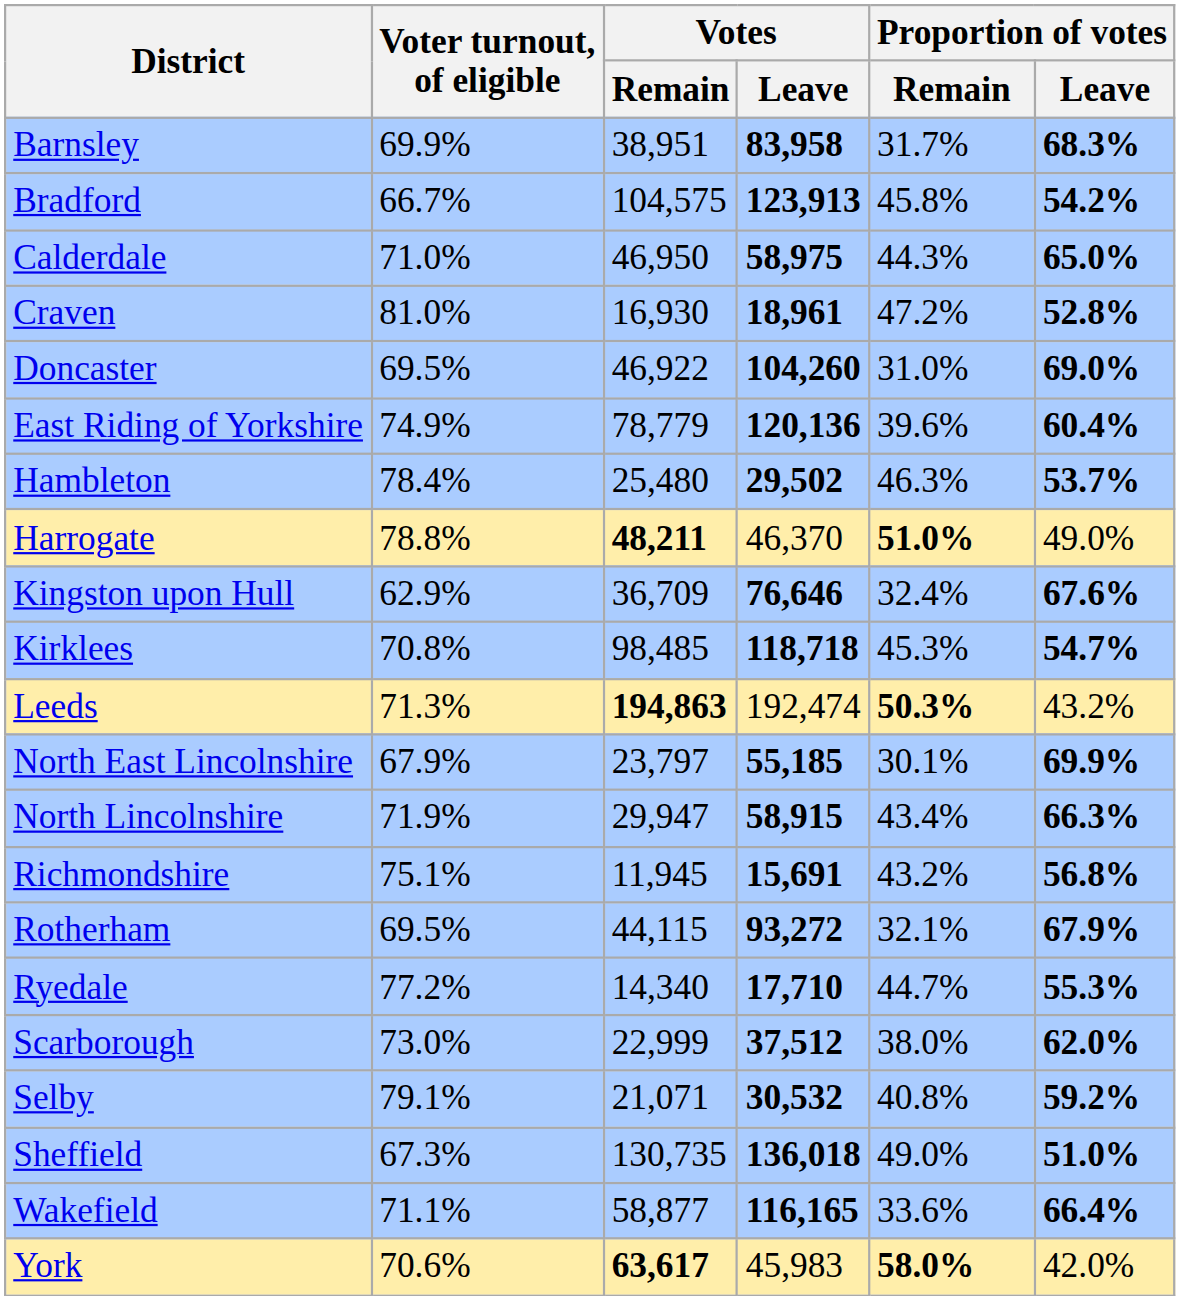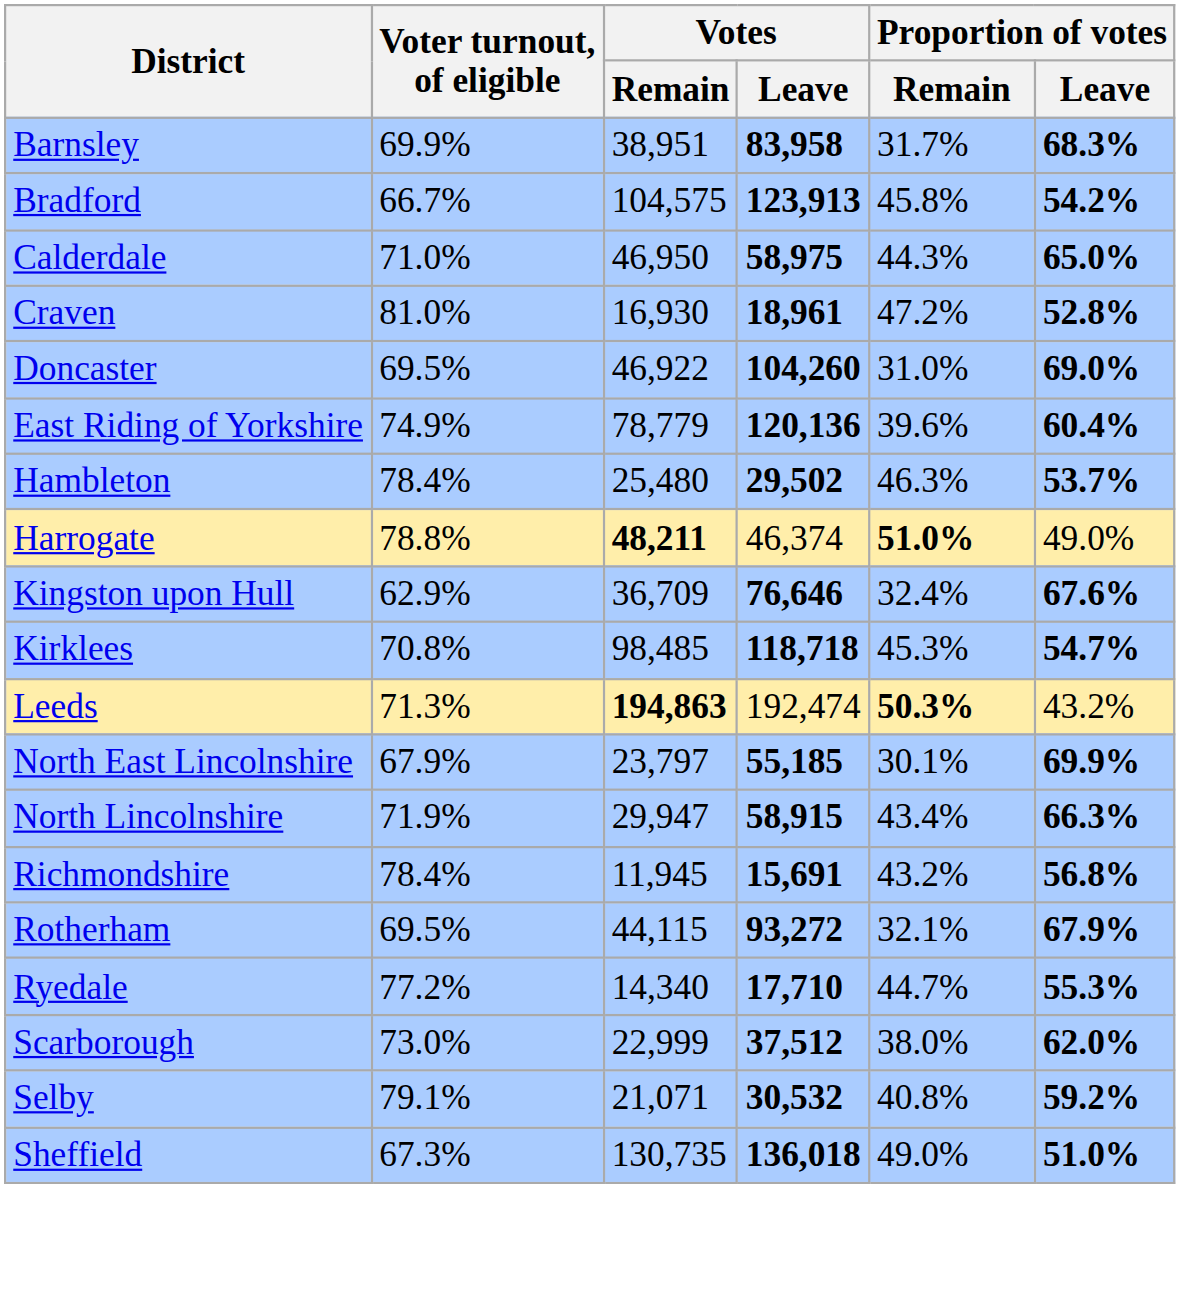 <table class="wikitable sortable">
 <tr>
 <th rowspan=2>District</th>
 <th rowspan=2>Voter turnout,<br>of eligible</th>
 <th colspan=2>Votes</th>
 <th colspan=2>Proportion of votes</th>
 </tr>
 <tr>
 <th>Remain</th>
 <th>Leave</th>
 <th>Remain</th>
 <th>Leave</th>
 </tr>
 <tr style="background:#acf;">
 <td><a href='#'>Barnsley</a></td>
 <td>69.9%</td>
 <td>38,951</td>
 <td><strong>83,958</strong></td>
 <td>31.7%</td>
 <td><strong>68.3%</strong></td>
 </tr>
 <tr style="background:#acf;">
 <td><a href='#'>Bradford</a></td>
 <td>66.7%</td>
 <td>104,575</td>
 <td><strong>123,913</strong></td>
 <td>45.8%</td>
 <td><strong>54.2%</strong></td>
 </tr>
 <tr style="background:#acf;">
 <td><a href='#'>Calderdale</a></td>
 <td>71.0%</td>
 <td>46,950</td>
 <td><strong>58,975</strong></td>
 <td>44.3%</td>
 <td><strong>65.0%</strong></td>
 </tr>
 <tr style="background:#acf;">
 <td><a href='#'>Craven</a></td>
 <td>81.0%</td>
 <td>16,930</td>
 <td><strong>18,961</strong></td>
 <td>47.2%</td>
 <td><strong>52.8%</strong></td>
 </tr>
 <tr style="background:#acf;">
 <td><a href='#'>Doncaster</a></td>
 <td>69.5%</td>
 <td>46,922</td>
 <td><strong>104,260</strong></td>
 <td>31.0%</td>
 <td><strong>69.0%</strong></td>
 </tr>
 <tr style="background:#acf;">
 <td><a href='#'>East Riding of Yorkshire</a></td>
 <td>74.9%</td>
 <td>78,779</td>
 <td><strong>120,136</strong></td>
 <td>39.6%</td>
 <td><strong>60.4%</strong></td>
 </tr>
 <tr style="background:#acf;">
 <td><a href='#'>Hambleton</a></td>
 <td>78.4%</td>
 <td>25,480</td>
 <td><strong>29,502</strong></td>
 <td>46.3%</td>
 <td><strong>53.7%</strong></td>
 </tr>
 <tr style="background:#fea;">
 <td><a href='#'>Harrogate</a></td>
 <td>78.8%</td>
 <td><strong>48,211</strong></td>
-<td>46,370</td>
+<td>46,374</td>
 <td><strong>51.0%</strong></td>
 <td>49.0%</td>
 </tr>
 <tr style="background:#acf;">
 <td><a href='#'>Kingston upon Hull</a></td>
 <td>62.9%</td>
 <td>36,709</td>
 <td><strong>76,646</strong></td>
 <td>32.4%</td>
 <td><strong>67.6%</strong></td>
 </tr>
 <tr style="background:#acf;">
 <td><a href='#'>Kirklees</a></td>
 <td>70.8%</td>
 <td>98,485</td>
 <td><strong>118,718</strong></td>
 <td>45.3%</td>
 <td><strong>54.7%</strong></td>
 </tr>
 <tr style="background:#fea;">
 <td><a href='#'>Leeds</a></td>
 <td>71.3%</td>
 <td><strong>194,863</strong></td>
 <td>192,474</td>
 <td><strong>50.3%</strong></td>
 <td>43.2%</td>
 </tr>
 <tr style="background:#acf;">
 <td><a href='#'>North East Lincolnshire</a></td>
 <td>67.9%</td>
 <td>23,797</td>
 <td><strong>55,185</strong></td>
 <td>30.1%</td>
 <td><strong>69.9%</strong></td>
 </tr>
 <tr style="background:#acf;">
 <td><a href='#'>North Lincolnshire</a></td>
 <td>71.9%</td>
 <td>29,947</td>
 <td><strong>58,915</strong></td>
 <td>43.4%</td>
 <td><strong>66.3%</strong></td>
 </tr>
 <tr style="background:#acf;">
 <td><a href='#'>Richmondshire</a></td>
-<td>75.1%</td>
+<td>78.4%</td>
 <td>11,945</td>
 <td><strong>15,691</strong></td>
 <td>43.2%</td>
 <td><strong>56.8%</strong></td>
 </tr>
 <tr style="background:#acf;">
 <td><a href='#'>Rotherham</a></td>
 <td>69.5%</td>
 <td>44,115</td>
 <td><strong>93,272</strong></td>
 <td>32.1%</td>
 <td><strong>67.9%</strong></td>
 </tr>
 <tr style="background:#acf;">
 <td><a href='#'>Ryedale</a></td>
 <td>77.2%</td>
 <td>14,340</td>
 <td><strong>17,710</strong></td>
 <td>44.7%</td>
 <td><strong>55.3%</strong></td>
 </tr>
 <tr style="background:#acf;">
 <td><a href='#'>Scarborough</a></td>
 <td>73.0%</td>
 <td>22,999</td>
 <td><strong>37,512</strong></td>
 <td>38.0%</td>
 <td><strong>62.0%</strong></td>
 </tr>
 <tr style="background:#acf;">
 <td><a href='#'>Selby</a></td>
 <td>79.1%</td>
 <td>21,071</td>
 <td><strong>30,532</strong></td>
 <td>40.8%</td>
 <td><strong>59.2%</strong></td>
 </tr>
 <tr style="background:#acf;">
 <td><a href='#'>Sheffield</a></td>
 <td>67.3%</td>
 <td>130,735</td>
 <td><strong>136,018</strong></td>
 <td>49.0%</td>
 <td><strong>51.0%</strong></td>
 </tr>
-<tr style="background:#acf;">
-<td><a href='#'>Wakefield</a></td>
-<td>71.1%</td>
-<td>58,877</td>
-<td><strong>116,165</strong></td>
-<td>33.6%</td>
-<td><strong>66.4%</strong></td>
-</tr>
-<tr style="background:#fea;">
-<td><a href='#'>York</a></td>
-<td>70.6%</td>
-<td><strong>63,617</strong></td>
-<td>45,983</td>
-<td><strong>58.0%</strong></td>
-<td>42.0%</td>
-</tr>
 </table>
